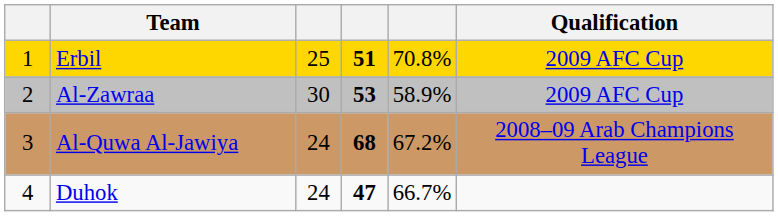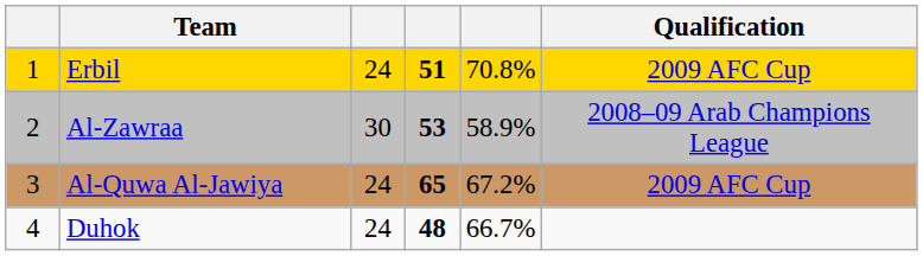 <table class="wikitable" style="text-align:center">
 <tr>
 <th width="25"></th>
 <th width="165">Team</th>
 <th width="25"></th>
 <th width="25"></th>
 <th width="25"></th>
 <th width="215">Qualification</th>
 </tr>
 <tr style="background:#FFD700;">
 <td>1</td>
 <td align=left><a href='#'>Erbil</a></td>
-<td>25</td>
+<td>24</td>
 <td><strong>51</strong></td>
 <td>70.8%</td>
 <td><a href='#'>2009 AFC Cup</a></td>
 </tr>
 <tr style="background:#C0C0C0;">
 <td>2</td>
 <td align=left><a href='#'>Al-Zawraa</a></td>
 <td>30</td>
 <td><strong>53</strong></td>
 <td>58.9%</td>
-<td><a href='#'>2009 AFC Cup</a></td>
+<td><a href='#'>2008–09 Arab Champions League</a></td>
 </tr>
 <tr style="background:#c96;">
 <td>3</td>
 <td align=left><a href='#'>Al-Quwa Al-Jawiya</a></td>
 <td>24</td>
-<td><strong>68</strong></td>
+<td><strong>65</strong></td>
 <td>67.2%</td>
-<td><a href='#'>2008–09 Arab Champions League</a></td>
+<td><a href='#'>2009 AFC Cup</a></td>
 </tr>
 <tr>
 <td>4</td>
 <td align=left><a href='#'>Duhok</a></td>
 <td>24</td>
-<td><strong>47</strong></td>
+<td><strong>48</strong></td>
 <td>66.7%</td>
 </tr>
 </table>
